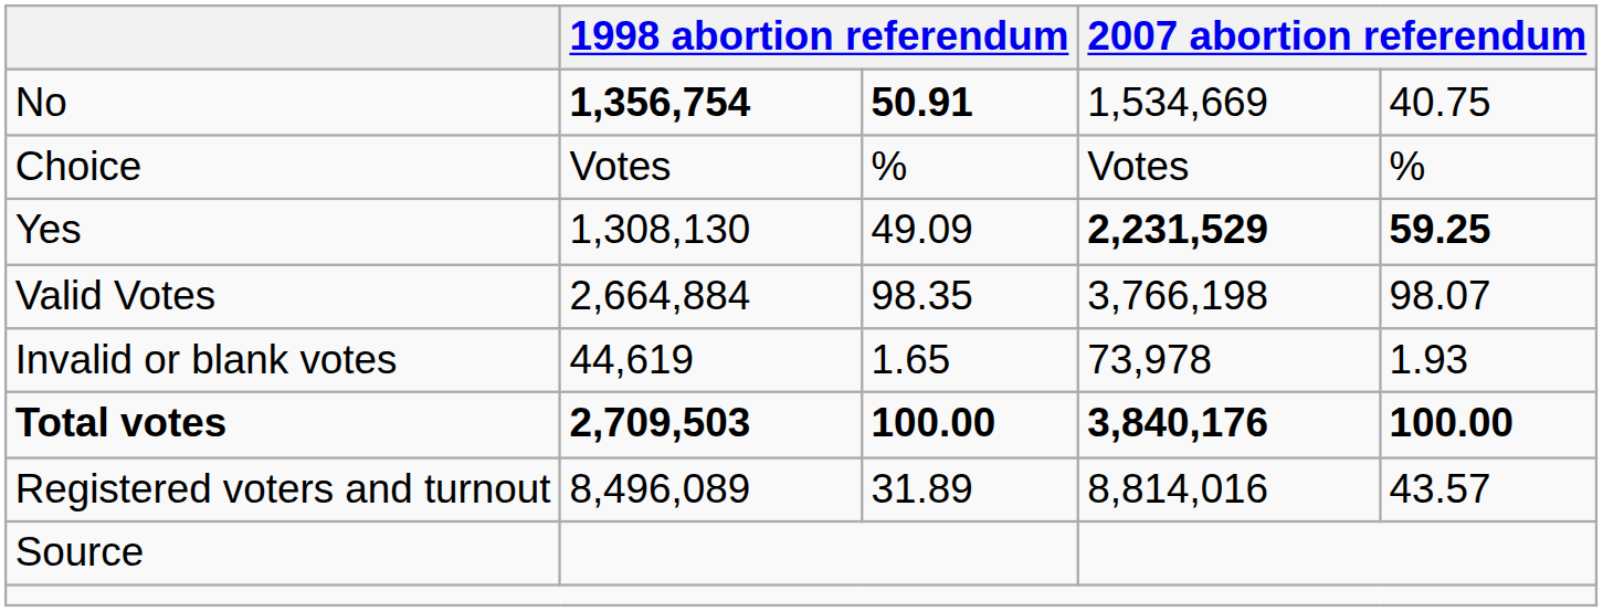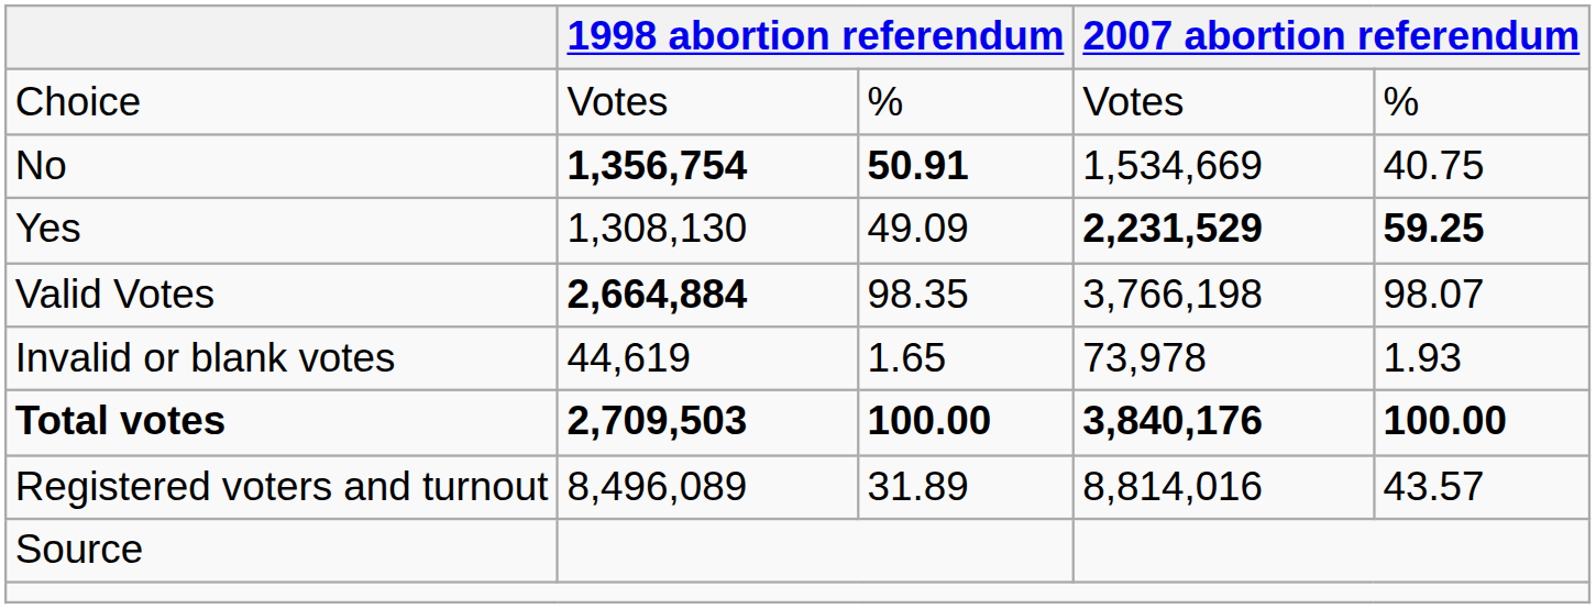 <table class="wikitable">
 <tr>
 <th></th>
 <th colspan="2"><a href='#'>1998 abortion referendum</a></th>
 <th colspan="2"><a href='#'>2007 abortion referendum</a></th>
 </tr>
 <tr>
+<td>Choice</td>
+<td>Votes</td>
+<td>%</td>
+<td>Votes</td>
+<td>%</td>
+</tr>
+<tr>
 <td>No</td>
 <td><strong>1,356,754</strong></td>
 <td><strong>50.91</strong></td>
 <td>1,534,669</td>
 <td>40.75</td>
-</tr>
-<tr>
-<td>Choice</td>
-<td>Votes</td>
-<td>%</td>
-<td>Votes</td>
-<td>%</td>
 </tr>
 <tr>
 <td>Yes</td>
 <td>1,308,130</td>
 <td>49.09</td>
 <td><strong>2,231,529</strong></td>
 <td><strong>59.25</strong></td>
 </tr>
 <tr>
 <td>Valid Votes</td>
-<td>2,664,884</td>
+<td><strong>2,664,884</strong></td>
 <td>98.35</td>
 <td>3,766,198</td>
 <td>98.07</td>
 </tr>
 <tr>
 <td>Invalid or blank votes</td>
 <td>44,619</td>
 <td>1.65</td>
 <td>73,978</td>
 <td>1.93</td>
 </tr>
 <tr>
 <td><strong>Total votes</strong></td>
 <td><strong>2,709,503</strong></td>
 <td><strong>100.00</strong></td>
 <td><strong>3,840,176</strong></td>
 <td><strong>100.00</strong></td>
 </tr>
 <tr>
 <td>Registered voters and turnout</td>
 <td>8,496,089</td>
 <td>31.89</td>
 <td>8,814,016</td>
 <td>43.57</td>
 </tr>
 <tr>
 <td>Source</td>
 <td colspan="2"></td>
 <td colspan="2"> </td>
 </tr>
 <tr>
 <td colspan="5"></td>
 </tr>
 </table>
